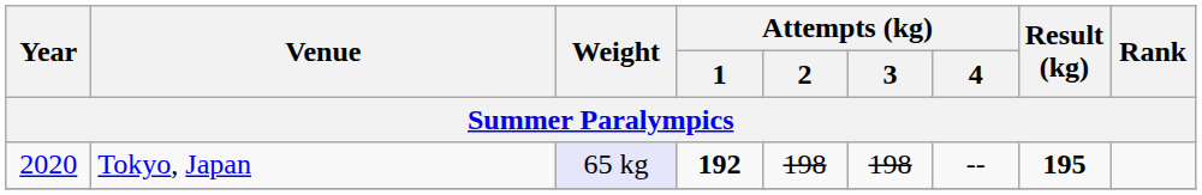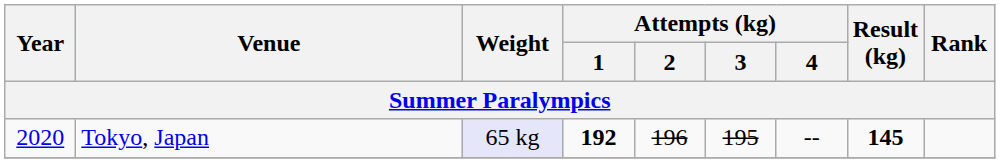 <table class = "wikitable" style="text-align:center;">
 <tr>
 <th rowspan=2 width=40>Year</th>
 <th rowspan=2 width=250>Venue</th>
 <th rowspan=2 width=60>Weight</th>
 <th colspan=4>Attempts (kg)</th>
 <th rowspan=2 width=40>Result (kg)</th>
 <th rowspan=2 width=40>Rank</th>
 </tr>
 <tr>
 <th width=40>1</th>
 <th width=40>2</th>
 <th width=40>3</th>
 <th width=40>4</th>
 </tr>
 <tr>
 <th colspan=13><a href='#'>Summer Paralympics</a></th>
 </tr>
 <tr>
 <td><a href='#'>2020</a></td>
 <td align=left> <a href='#'>Tokyo</a>, <a href='#'>Japan</a></td>
 <td style="background: lavender;">65 kg</td>
 <td><strong>192</strong></td>
-<td><s>198</s></td>
-<td><s>198</s></td>
+<td><s>196</s></td>
+<td><s>195</s></td>
 <td>--</td>
-<td><strong>195</strong></td>
+<td><strong>145</strong></td>
 <td></td>
 </tr>
 <tr>
 </tr>
 </table>
